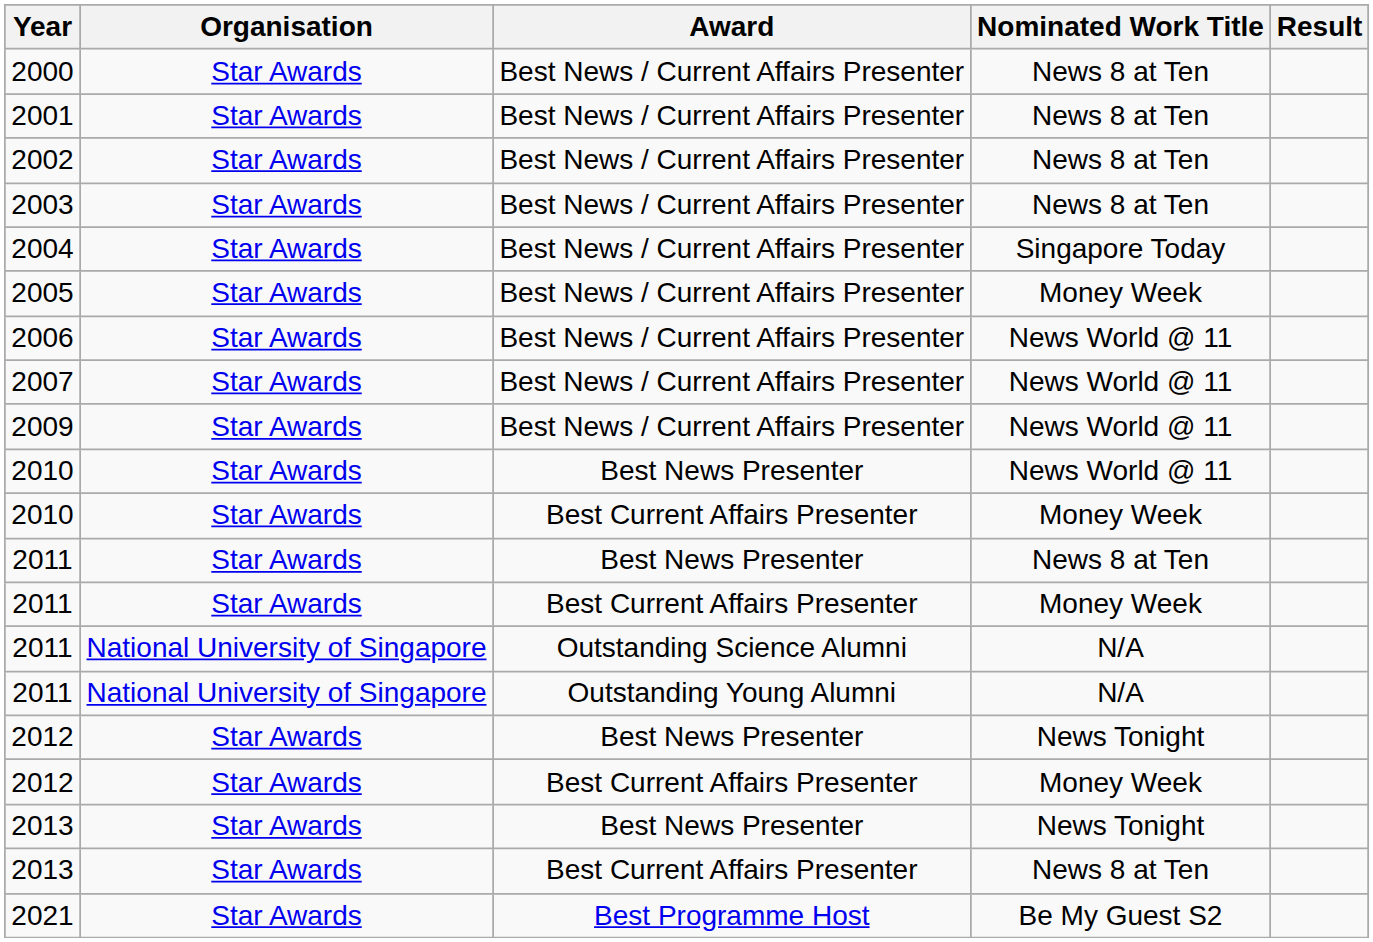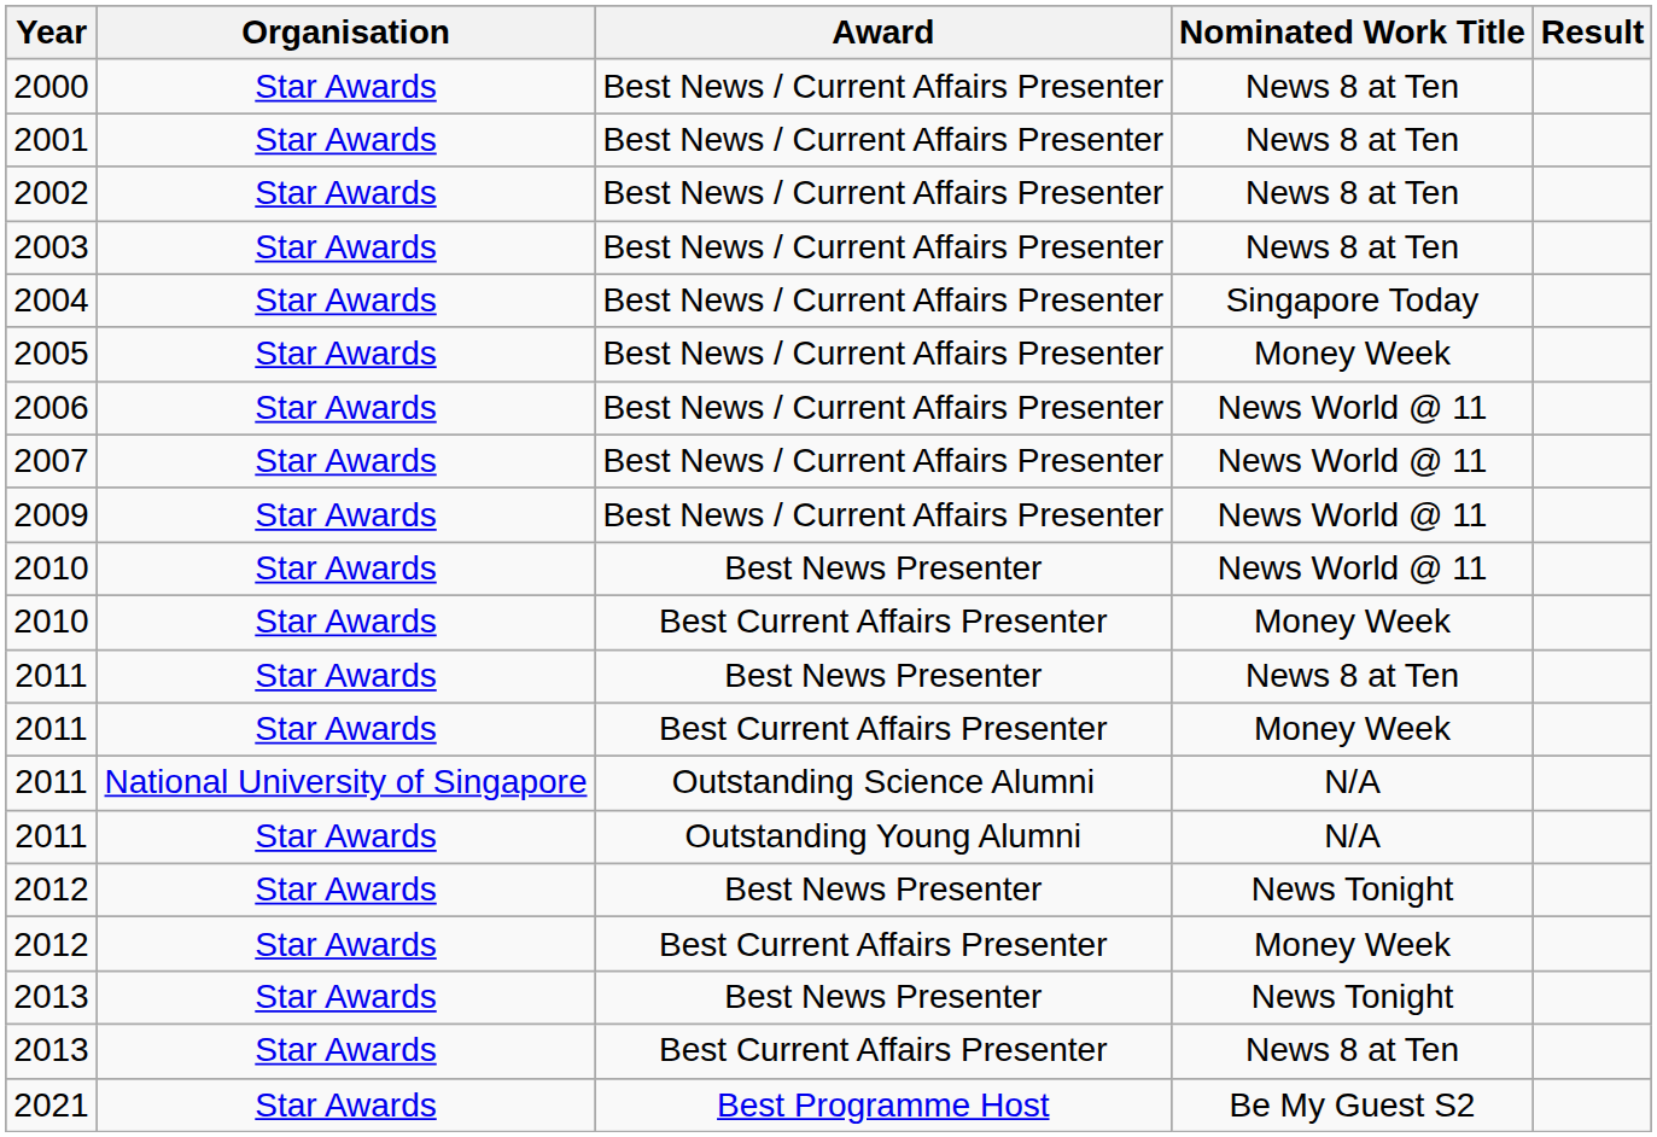 <table class="wikitable sortable" style="text-align: center;">
 <tr>
 <th>Year</th>
 <th>Organisation</th>
 <th>Award</th>
 <th>Nominated Work Title</th>
 <th>Result</th>
 </tr>
 <tr>
 <td>2000</td>
 <td><a href='#'>Star Awards</a></td>
 <td>Best News / Current Affairs Presenter</td>
 <td>News 8 at Ten</td>
 <td></td>
 </tr>
 <tr>
 <td>2001</td>
 <td><a href='#'>Star Awards</a></td>
 <td>Best News / Current Affairs Presenter</td>
 <td>News 8 at Ten</td>
 <td></td>
 </tr>
 <tr>
 <td>2002</td>
 <td><a href='#'>Star Awards</a></td>
 <td>Best News / Current Affairs Presenter</td>
 <td>News 8 at Ten</td>
 <td></td>
 </tr>
 <tr>
 <td>2003</td>
 <td><a href='#'>Star Awards</a></td>
 <td>Best News / Current Affairs Presenter</td>
 <td>News 8 at Ten</td>
 <td></td>
 </tr>
 <tr>
 <td>2004</td>
 <td><a href='#'>Star Awards</a></td>
 <td>Best News / Current Affairs Presenter</td>
 <td>Singapore Today</td>
 <td></td>
 </tr>
 <tr>
 <td>2005</td>
 <td><a href='#'>Star Awards</a></td>
 <td>Best News / Current Affairs Presenter</td>
 <td>Money Week</td>
 <td></td>
 </tr>
 <tr>
 <td>2006</td>
 <td><a href='#'>Star Awards</a></td>
 <td>Best News / Current Affairs Presenter</td>
 <td>News World @ 11</td>
 <td></td>
 </tr>
 <tr>
 <td>2007</td>
 <td><a href='#'>Star Awards</a></td>
 <td>Best News / Current Affairs Presenter</td>
 <td>News World @ 11</td>
 <td></td>
 </tr>
 <tr>
 <td>2009</td>
 <td><a href='#'>Star Awards</a></td>
 <td>Best News / Current Affairs Presenter</td>
 <td>News World @ 11</td>
 <td></td>
 </tr>
 <tr>
 <td>2010</td>
 <td><a href='#'>Star Awards</a></td>
 <td>Best News Presenter</td>
 <td>News World @ 11</td>
 <td></td>
 </tr>
 <tr>
 <td>2010</td>
 <td><a href='#'>Star Awards</a></td>
 <td>Best Current Affairs Presenter</td>
 <td>Money Week</td>
 <td></td>
 </tr>
 <tr>
 <td>2011</td>
 <td><a href='#'>Star Awards</a></td>
 <td>Best News Presenter</td>
 <td>News 8 at Ten</td>
 <td></td>
 </tr>
 <tr>
 <td>2011</td>
 <td><a href='#'>Star Awards</a></td>
 <td>Best Current Affairs Presenter</td>
 <td>Money Week</td>
 <td></td>
 </tr>
 <tr>
 <td>2011</td>
 <td><a href='#'>National University of Singapore</a></td>
 <td>Outstanding Science Alumni</td>
 <td>N/A</td>
 <td></td>
 </tr>
 <tr>
 <td>2011</td>
-<td><a href='#'>National University of Singapore</a></td>
+<td><a href='#'>Star Awards</a></td>
 <td>Outstanding Young Alumni</td>
 <td>N/A</td>
 <td></td>
 </tr>
 <tr>
 <td>2012</td>
 <td><a href='#'>Star Awards</a></td>
 <td>Best News Presenter</td>
 <td>News Tonight</td>
 <td></td>
 </tr>
 <tr>
 <td>2012</td>
 <td><a href='#'>Star Awards</a></td>
 <td>Best Current Affairs Presenter</td>
 <td>Money Week</td>
 <td></td>
 </tr>
 <tr>
 <td>2013</td>
 <td><a href='#'>Star Awards</a></td>
 <td>Best News Presenter</td>
 <td>News Tonight</td>
 <td></td>
 </tr>
 <tr>
 <td>2013</td>
 <td><a href='#'>Star Awards</a></td>
 <td>Best Current Affairs Presenter</td>
 <td>News 8 at Ten</td>
 <td></td>
 </tr>
 <tr>
 <td>2021</td>
 <td><a href='#'>Star Awards</a></td>
 <td><a href='#'>Best Programme Host</a></td>
 <td>Be My Guest S2</td>
 <td></td>
 </tr>
 </table>
